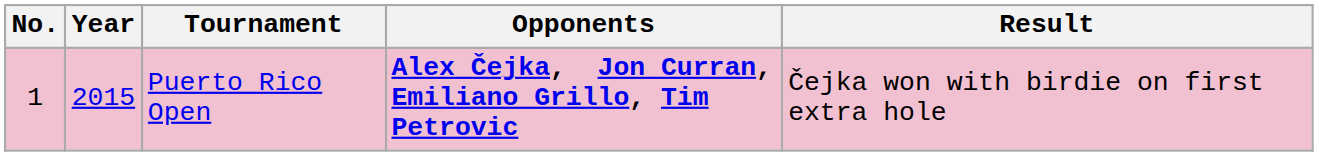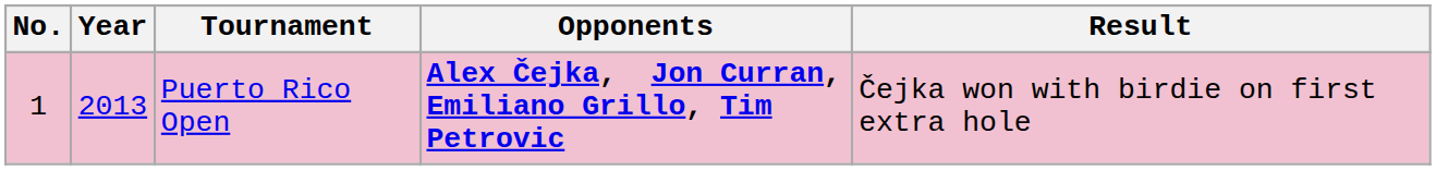 <table class="wikitable" style="font-size:95%;">
 <tr>
 <th>No.</th>
 <th>Year</th>
 <th>Tournament</th>
 <th>Opponents</th>
 <th>Result</th>
 </tr>
 <tr style="background:#F2C1D1;">
 <td align=center>1</td>
-<td><a href='#'>2015</a></td>
+<td><a href='#'>2013</a></td>
 <td><a href='#'>Puerto Rico Open</a></td>
 <td><strong> <a href='#'>Alex Čejka</a>,  <a href='#'>Jon Curran</a>,<br> <a href='#'>Emiliano Grillo</a>,  <a href='#'>Tim Petrovic</a></strong></td>
 <td>Čejka won with birdie on first extra hole</td>
 </tr>
 </table>
